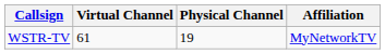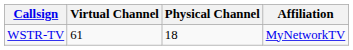 <table class="wikitable">
 <tr>
 <th><a href='#'>Callsign</a></th>
 <th>Virtual Channel</th>
 <th>Physical Channel</th>
 <th>Affiliation</th>
 </tr>
 <tr>
 <td><a href='#'>WSTR-TV</a></td>
 <td>61</td>
-<td>19</td>
+<td>18</td>
 <td><a href='#'>MyNetworkTV</a></td>
 </tr>
 </table>
